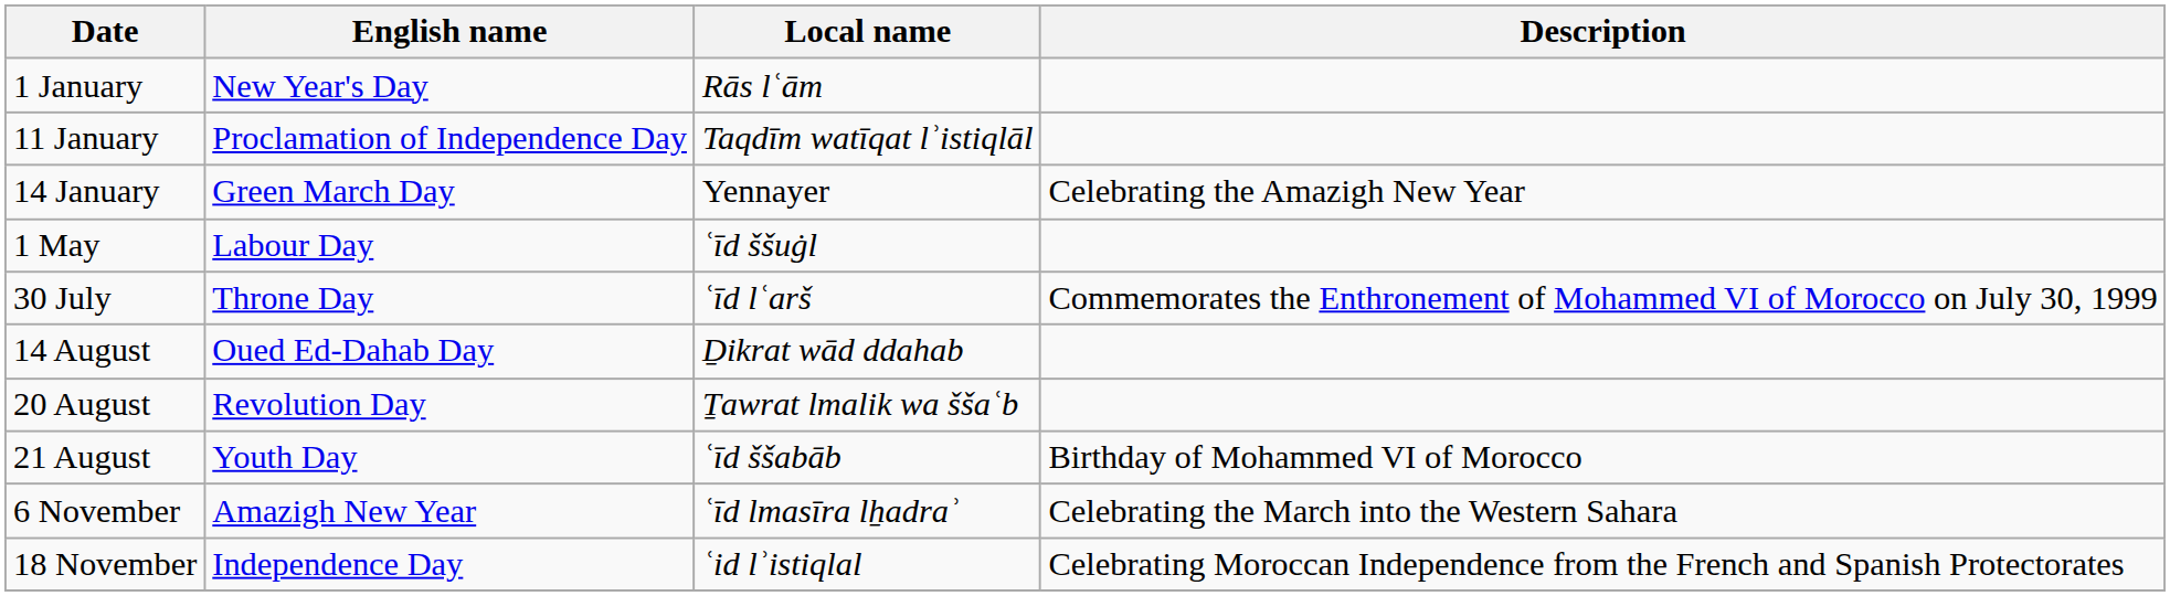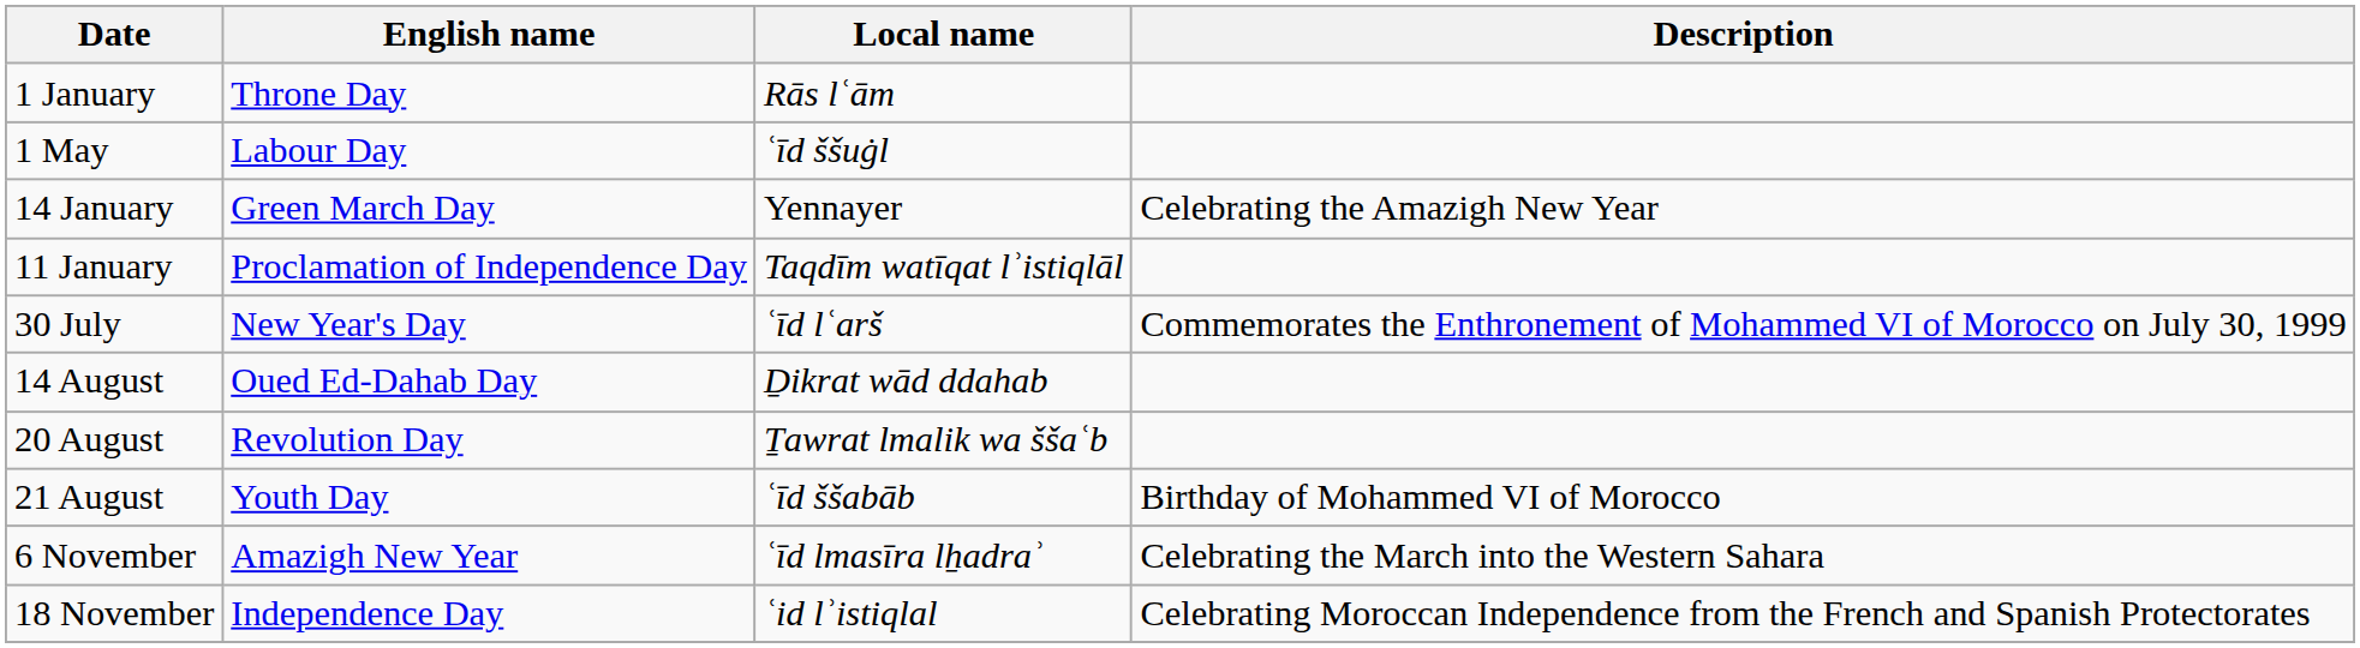 <table class="wikitable">
 <tr>
 <th>Date</th>
 <th>English name</th>
 <th>Local name</th>
 <th>Description</th>
 </tr>
 <tr --->
 <td>1 January</td>
-<td><a href='#'>New Year's Day</a></td>
+<td><a href='#'>Throne Day</a></td>
 <td><em>Rās lʿām</em></td>
 <td></td>
 </tr>
 <tr --->
-<td>11 January</td>
-<td><a href='#'>Proclamation of Independence Day</a></td>
-<td><em>Taqdīm watīqat lʾistiqlāl</em></td>
+<td>1 May</td>
+<td><a href='#'>Labour Day</a></td>
+<td><em>ʿīd ššuġl</em></td>
 <td></td>
 </tr>
 <tr>
 <td>14 January</td>
 <td><a href='#'>Green March Day</a></td>
 <td>Yennayer</td>
 <td>Celebrating the Amazigh New Year</td>
 </tr>
 <tr --->
-<td>1 May</td>
-<td><a href='#'>Labour Day</a></td>
-<td><em>ʿīd ššuġl</em></td>
+<td>11 January</td>
+<td><a href='#'>Proclamation of Independence Day</a></td>
+<td><em>Taqdīm watīqat lʾistiqlāl</em></td>
 <td></td>
 </tr>
 <tr --->
 <td>30 July</td>
-<td><a href='#'>Throne Day</a></td>
+<td><a href='#'>New Year's Day</a></td>
 <td><em>ʿīd lʿarš</em></td>
 <td>Commemorates the <a href='#'>Enthronement</a> of <a href='#'>Mohammed VI of Morocco</a> on July 30, 1999</td>
 </tr>
 <tr --->
 <td>14 August</td>
 <td><a href='#'>Oued Ed-Dahab Day</a></td>
 <td><em>Ḏikrat wād ddahab</em></td>
 <td></td>
 </tr>
 <tr --->
 <td>20 August</td>
 <td><a href='#'>Revolution Day</a></td>
 <td><em>Ṯawrat lmalik wa ššaʿb</em></td>
 <td></td>
 </tr>
 <tr --->
 <td>21 August</td>
 <td><a href='#'>Youth Day</a></td>
 <td><em>ʿīd ššabāb</em></td>
 <td>Birthday of Mohammed VI of Morocco</td>
 </tr>
 <tr --->
 <td>6 November</td>
 <td><a href='#'>Amazigh New Year</a></td>
 <td><em>ʿīd lmasīra lẖadraʾ</em></td>
 <td>Celebrating the March into the Western Sahara</td>
 </tr>
 <tr --->
 <td>18 November</td>
 <td><a href='#'>Independence Day</a></td>
 <td><em>ʿid lʾistiqlal</em></td>
 <td>Celebrating Moroccan Independence from the French and Spanish Protectorates</td>
 </tr>
 <tr --->
 </tr>
 </table>
